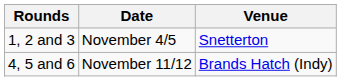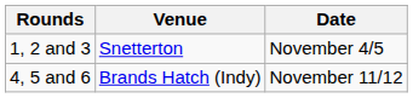 <table class="wikitable">
 <tr>
 <th>Rounds</th>
+<th>Venue</th>
 <th>Date</th>
-<th>Venue</th>
 </tr>
 <tr>
 <td>1, 2 and 3</td>
+<td> <a href='#'>Snetterton</a></td>
 <td>November 4/5</td>
-<td> <a href='#'>Snetterton</a></td>
 </tr>
 <tr>
 <td>4, 5 and 6</td>
+<td> <a href='#'>Brands Hatch</a> (Indy)</td>
 <td>November 11/12</td>
-<td> <a href='#'>Brands Hatch</a> (Indy)</td>
 </tr>
 </table>
